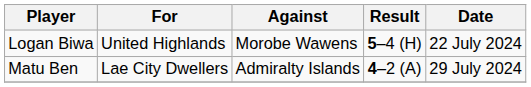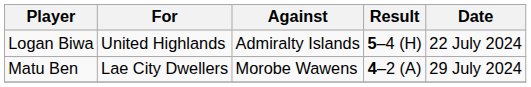 <table class="wikitable sortable">
 <tr>
 <th>Player</th>
 <th>For</th>
 <th>Against</th>
 <th align=center>Result</th>
 <th>Date</th>
 </tr>
 <tr>
 <td>Logan Biwa</td>
 <td>United Highlands</td>
-<td>Morobe Wawens</td>
+<td>Admiralty Islands</td>
 <td align="center"><strong>5</strong>–4 (H)</td>
 <td>22 July 2024</td>
 </tr>
 <tr>
 <td> Matu Ben</td>
 <td>Lae City Dwellers</td>
-<td>Admiralty Islands</td>
+<td>Morobe Wawens</td>
 <td align="center"><strong>4</strong>–2 (A)</td>
 <td>29 July 2024</td>
 </tr>
 <tr>
 </tr>
 </table>
